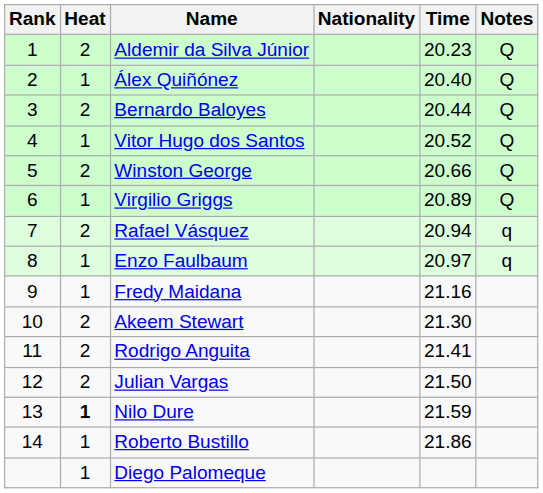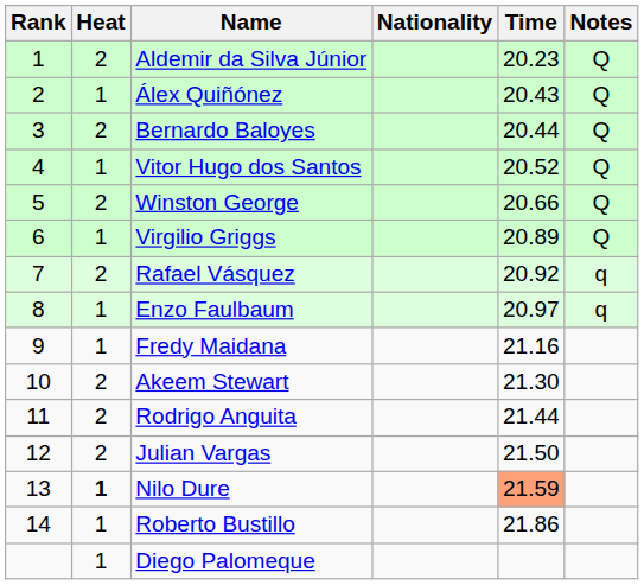 <table class="wikitable sortable" style="text-align:center">
 <tr>
 <th>Rank</th>
 <th>Heat</th>
 <th>Name</th>
 <th>Nationality</th>
 <th>Time</th>
 <th>Notes</th>
 </tr>
 <tr bgcolor=ccffcc>
 <td>1</td>
 <td>2</td>
 <td align=left><a href='#'>Aldemir da Silva Júnior</a></td>
 <td align=left></td>
 <td>20.23</td>
 <td>Q</td>
 </tr>
 <tr bgcolor=ccffcc>
 <td>2</td>
 <td>1</td>
 <td align=left><a href='#'>Álex Quiñónez</a></td>
 <td align=left></td>
-<td>20.40</td>
+<td>20.43</td>
 <td>Q</td>
 </tr>
 <tr bgcolor=ccffcc>
 <td>3</td>
 <td>2</td>
 <td align=left><a href='#'>Bernardo Baloyes</a></td>
 <td align=left></td>
 <td>20.44</td>
 <td>Q</td>
 </tr>
 <tr bgcolor=ccffcc>
 <td>4</td>
 <td>1</td>
 <td align=left><a href='#'>Vitor Hugo dos Santos</a></td>
 <td align=left></td>
 <td>20.52</td>
 <td>Q</td>
 </tr>
 <tr bgcolor=ccffcc>
 <td>5</td>
 <td>2</td>
 <td align=left><a href='#'>Winston George</a></td>
 <td align=left></td>
 <td>20.66</td>
 <td>Q</td>
 </tr>
 <tr bgcolor=ccffcc>
 <td>6</td>
 <td>1</td>
 <td align=left><a href='#'>Virgilio Griggs</a></td>
 <td align=left></td>
 <td>20.89</td>
 <td>Q</td>
 </tr>
 <tr bgcolor=ddffdd>
 <td>7</td>
 <td>2</td>
 <td align=left><a href='#'>Rafael Vásquez</a></td>
 <td align=left></td>
-<td>20.94</td>
+<td>20.92</td>
 <td>q</td>
 </tr>
 <tr bgcolor=ddffdd>
 <td>8</td>
 <td>1</td>
 <td align=left><a href='#'>Enzo Faulbaum</a></td>
 <td align=left></td>
 <td>20.97</td>
 <td>q</td>
 </tr>
 <tr>
 <td>9</td>
 <td>1</td>
 <td align=left><a href='#'>Fredy Maidana</a></td>
 <td align=left></td>
 <td>21.16</td>
 <td></td>
 </tr>
 <tr>
 <td>10</td>
 <td>2</td>
 <td align=left><a href='#'>Akeem Stewart</a></td>
 <td align=left></td>
 <td>21.30</td>
 <td></td>
 </tr>
 <tr>
 <td>11</td>
 <td>2</td>
 <td align=left><a href='#'>Rodrigo Anguita</a></td>
 <td align=left></td>
-<td>21.41</td>
+<td>21.44</td>
 <td></td>
 </tr>
 <tr>
 <td>12</td>
 <td>2</td>
 <td align=left><a href='#'>Julian Vargas</a></td>
 <td align=left></td>
 <td>21.50</td>
 <td></td>
 </tr>
 <tr>
 <td>13</td>
 <td><strong>1</strong></td>
 <td align=left><a href='#'>Nilo Dure</a></td>
 <td align=left></td>
-<td>21.59</td>
+<td style="background: lightsalmon;">21.59</td>
 <td></td>
 </tr>
 <tr>
 <td>14</td>
 <td>1</td>
 <td align=left><a href='#'>Roberto Bustillo</a></td>
 <td align=left></td>
 <td>21.86</td>
 <td></td>
 </tr>
 <tr>
 <td></td>
 <td>1</td>
 <td align=left><a href='#'>Diego Palomeque</a></td>
 <td align=left></td>
 <td></td>
 <td></td>
 </tr>
 </table>
